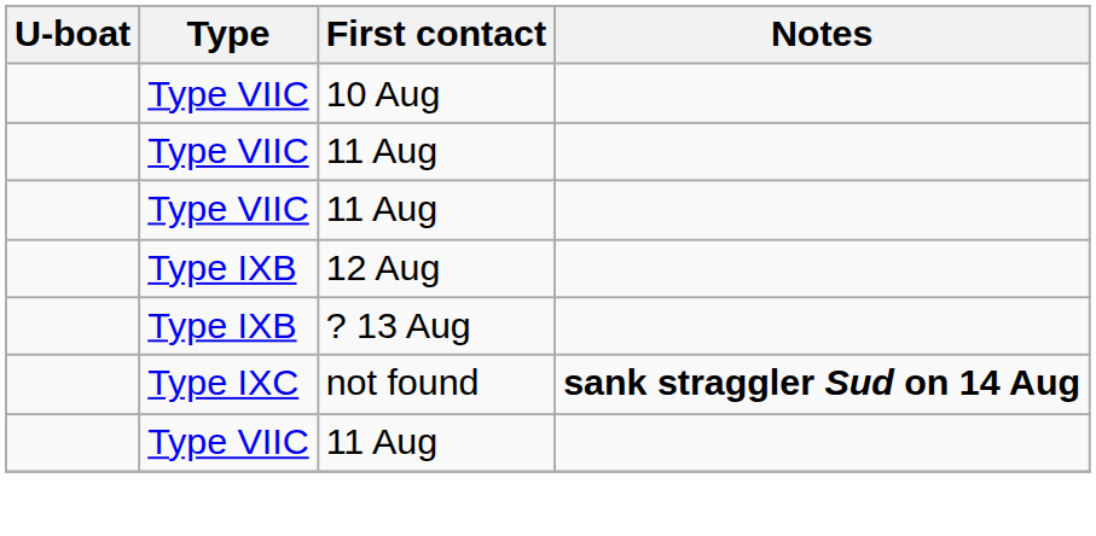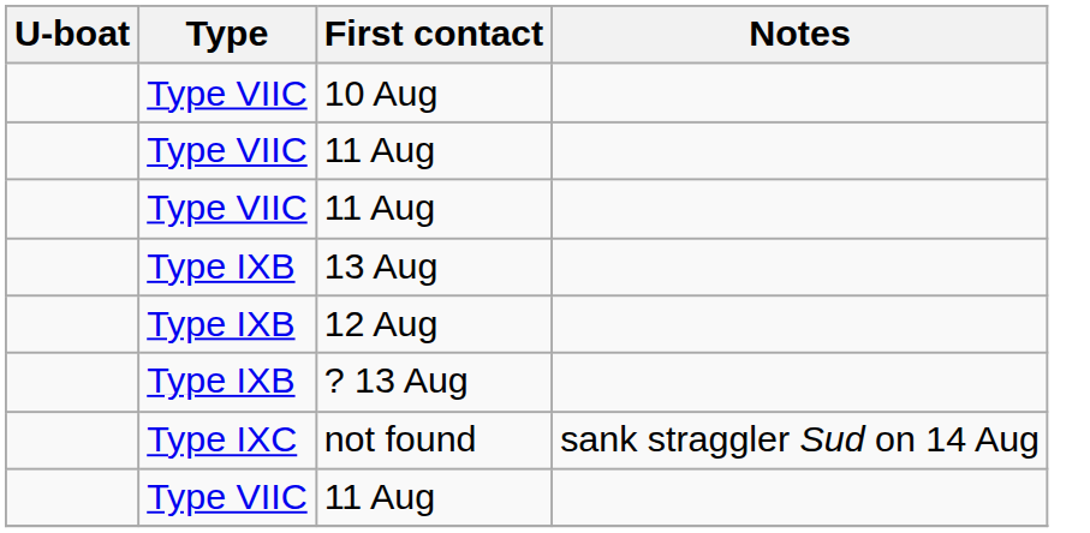 <table class="wikitable">
 <tr>
 <th>U-boat</th>
 <th>Type</th>
 <th>First contact</th>
 <th>Notes</th>
 </tr>
 <tr>
 <td></td>
 <td><a href='#'>Type VIIC</a></td>
 <td>10 Aug</td>
 <td> </td>
 </tr>
 <tr>
 <td></td>
 <td><a href='#'>Type VIIC</a></td>
 <td>11 Aug</td>
 <td> </td>
 </tr>
 <tr>
 <td></td>
 <td><a href='#'>Type VIIC</a></td>
 <td>11 Aug</td>
 <td> </td>
 </tr>
 <tr>
 <td></td>
 <td><a href='#'>Type IXB</a></td>
+<td>13 Aug</td>
+<td> </td>
+</tr>
+<tr>
+<td></td>
+<td><a href='#'>Type IXB</a></td>
 <td>12 Aug</td>
 <td> </td>
 </tr>
 <tr>
 <td></td>
 <td><a href='#'>Type IXB</a></td>
 <td>? 13 Aug</td>
 <td> </td>
 </tr>
 <tr>
 <td></td>
 <td><a href='#'>Type IXC</a></td>
 <td>not found</td>
-<td><strong>sank straggler <em>Sud</em> on 14 Aug</strong></td>
+<td>sank straggler <em>Sud</em> on 14 Aug</td>
 </tr>
 <tr>
 <td></td>
 <td><a href='#'>Type VIIC</a></td>
 <td>11 Aug</td>
 <td> </td>
 </tr>
 <tr>
 </tr>
 </table>
